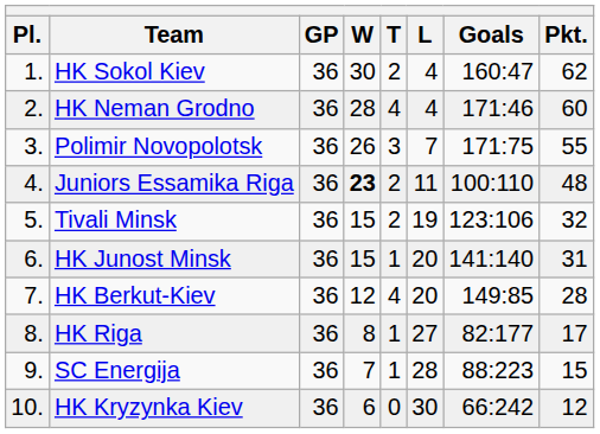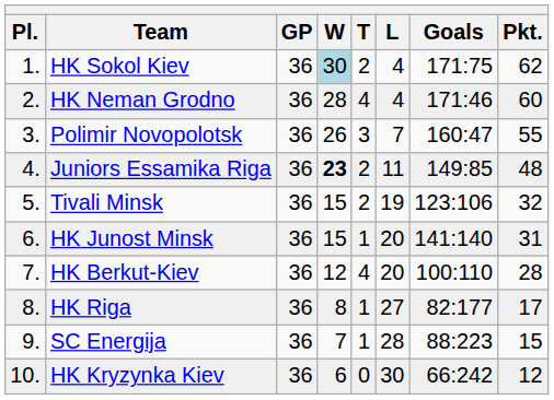 <table class="wikitable">
 <tr>
 <th colspan="9"></th>
 </tr>
 <tr bgcolor = "#e0e0e0">
 <th>Pl.</th>
 <th>Team</th>
 <th>GP</th>
 <th>W</th>
 <th>T</th>
 <th>L</th>
 <th>Goals</th>
 <th>Pkt.</th>
 </tr>
 <tr align="right">
 <td>1.</td>
 <td align="left"><a href='#'>HK Sokol Kiev</a></td>
 <td>36</td>
-<td>30</td>
+<td style="background: lightblue;">30</td>
 <td>2</td>
 <td>4</td>
-<td>160:47</td>
+<td>171:75</td>
 <td>62</td>
 </tr>
 <tr align="right" bgcolor="#f0f0f0">
 <td>2.</td>
 <td align="left"><a href='#'>HK Neman Grodno</a></td>
 <td>36</td>
 <td>28</td>
 <td>4</td>
 <td>4</td>
 <td>171:46</td>
 <td>60</td>
 </tr>
 <tr align="right">
 <td>3.</td>
 <td align="left"><a href='#'>Polimir Novopolotsk</a></td>
 <td>36</td>
 <td>26</td>
 <td>3</td>
 <td>7</td>
-<td>171:75</td>
+<td>160:47</td>
 <td>55</td>
 </tr>
 <tr align="right" bgcolor="#f0f0f0">
 <td>4.</td>
 <td align="left"><a href='#'>Juniors Essamika Riga</a></td>
 <td>36</td>
 <td><strong>23</strong></td>
 <td>2</td>
 <td>11</td>
-<td>100:110</td>
+<td>149:85</td>
 <td>48</td>
 </tr>
 <tr align="right">
 <td>5.</td>
 <td align="left"><a href='#'>Tivali Minsk</a></td>
 <td>36</td>
 <td>15</td>
 <td>2</td>
 <td>19</td>
 <td>123:106</td>
 <td>32</td>
 </tr>
 <tr align="right" bgcolor="#f0f0f0">
 <td>6.</td>
 <td align="left"><a href='#'>HK Junost Minsk</a></td>
 <td>36</td>
 <td>15</td>
 <td>1</td>
 <td>20</td>
 <td>141:140</td>
 <td>31</td>
 </tr>
 <tr align="right">
 <td>7.</td>
 <td align="left"><a href='#'>HK Berkut-Kiev</a></td>
 <td>36</td>
 <td>12</td>
 <td>4</td>
 <td>20</td>
-<td>149:85</td>
+<td>100:110</td>
 <td>28</td>
 </tr>
 <tr align="right" bgcolor="#f0f0f0">
 <td>8.</td>
 <td align="left"><a href='#'>HK Riga</a></td>
 <td>36</td>
 <td>8</td>
 <td>1</td>
 <td>27</td>
 <td>82:177</td>
 <td>17</td>
 </tr>
 <tr align="right">
 <td>9.</td>
 <td align="left"><a href='#'>SC Energija</a></td>
 <td>36</td>
 <td>7</td>
 <td>1</td>
 <td>28</td>
 <td>88:223</td>
 <td>15</td>
 </tr>
 <tr align="right" bgcolor="#f0f0f0">
 <td>10.</td>
 <td align="left"><a href='#'>HK Kryzynka Kiev</a></td>
 <td>36</td>
 <td>6</td>
 <td>0</td>
 <td>30</td>
 <td>66:242</td>
 <td>12</td>
 </tr>
 </table>
